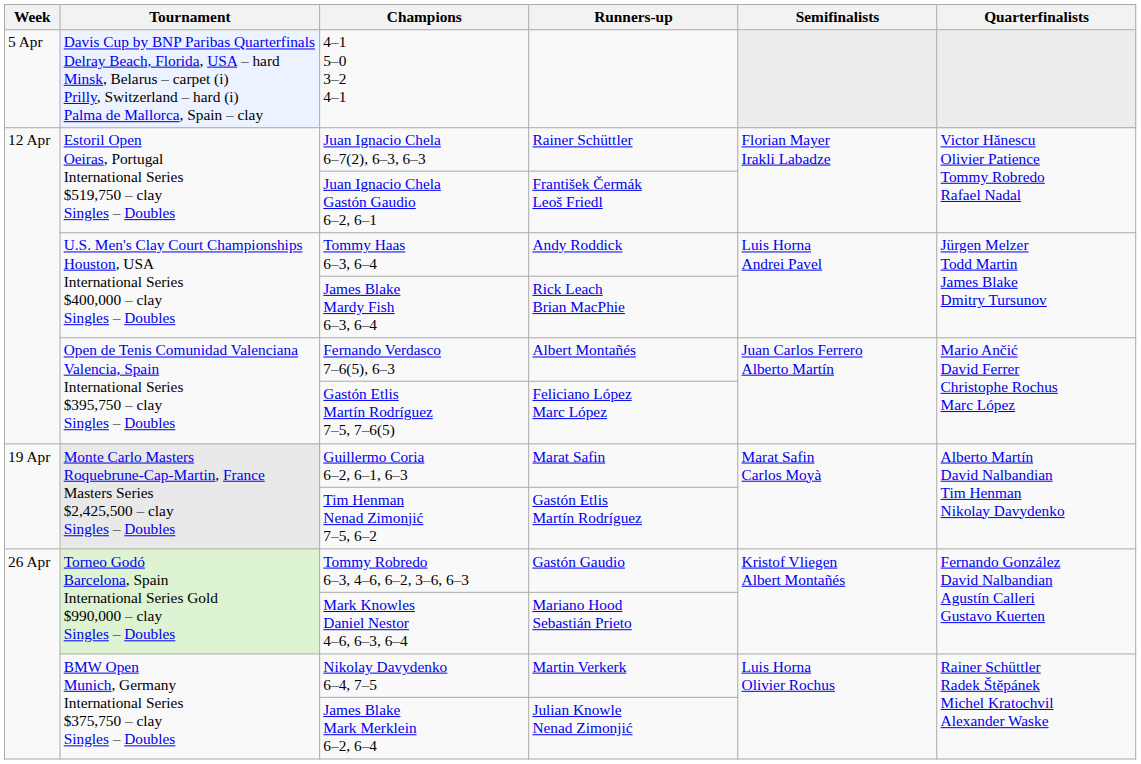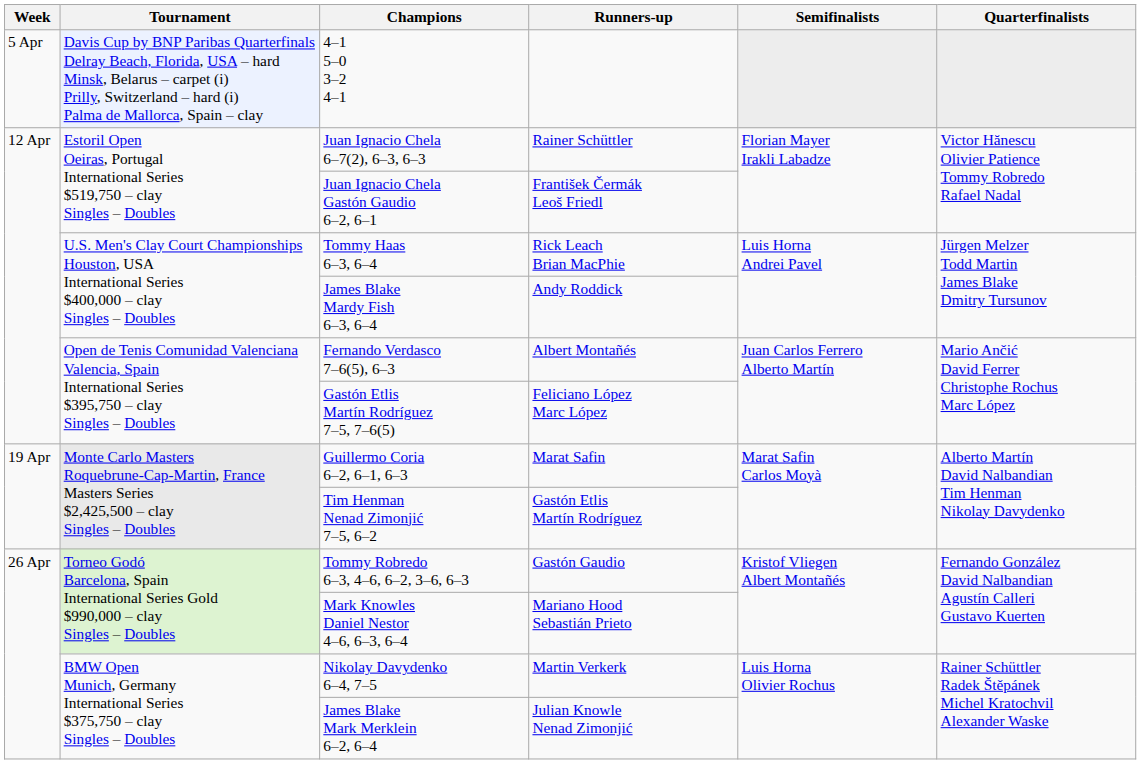 <table class=wikitable style=font-size:95%>
 <tr>
 <th style="width:48px;">Week</th>
 <th style="width:250px;">Tournament</th>
 <th style="width:200px;">Champions</th>
 <th style="width:200px;">Runners-up</th>
 <th style="width:190px;">Semifinalists</th>
 <th style="width:190px;">Quarterfinalists</th>
 </tr>
 <tr valign=top>
 <td>5 Apr</td>
 <td style="background:#ECF2FF;"><a href='#'>Davis Cup by BNP Paribas Quarterfinals</a><br><a href='#'>Delray Beach, Florida</a>, <a href='#'>USA</a> – hard<br><a href='#'>Minsk</a>, Belarus – carpet (i) <br><a href='#'>Prilly</a>, Switzerland – hard (i) <br><a href='#'>Palma de Mallorca</a>, Spain – clay</td>
 <td> 4–1<br> 5–0<br> 3–2<br> 4–1</td>
 <td><br><br><br></td>
 <td bgcolor=#ededed></td>
 <td bgcolor=#ededed></td>
 </tr>
 <tr valign=top>
 <td rowspan=6>12 Apr</td>
 <td rowspan=2><a href='#'>Estoril Open</a><br> <a href='#'>Oeiras</a>, Portugal<br>International Series<br>$519,750 – clay <br> <a href='#'>Singles</a> – <a href='#'>Doubles</a></td>
 <td> <a href='#'>Juan Ignacio Chela</a> <br>6–7(2), 6–3, 6–3</td>
 <td> <a href='#'>Rainer Schüttler</a></td>
 <td rowspan=2> <a href='#'>Florian Mayer</a> <br> <a href='#'>Irakli Labadze</a></td>
 <td rowspan=2> <a href='#'>Victor Hănescu</a> <br>  <a href='#'>Olivier Patience</a> <br> <a href='#'>Tommy Robredo</a>  <br>  <a href='#'>Rafael Nadal</a></td>
 </tr>
 <tr valign=top>
 <td> <a href='#'>Juan Ignacio Chela</a><br> <a href='#'>Gastón Gaudio</a><br> 6–2, 6–1</td>
 <td> <a href='#'>František Čermák</a><br> <a href='#'>Leoš Friedl</a></td>
 </tr>
 <tr valign=top>
 <td rowspan=2><a href='#'>U.S. Men's Clay Court Championships</a><br> <a href='#'>Houston</a>, USA<br>International Series<br>$400,000 – clay <br> <a href='#'>Singles</a> – <a href='#'>Doubles</a></td>
 <td> <a href='#'>Tommy Haas</a> <br>6–3, 6–4</td>
-<td> <a href='#'>Andy Roddick</a></td>
+<td> <a href='#'>Rick Leach</a><br> <a href='#'>Brian MacPhie</a></td>
 <td rowspan=2> <a href='#'>Luis Horna</a> <br> <a href='#'>Andrei Pavel</a></td>
 <td rowspan=2> <a href='#'>Jürgen Melzer</a> <br>  <a href='#'>Todd Martin</a> <br> <a href='#'>James Blake</a>  <br>  <a href='#'>Dmitry Tursunov</a></td>
 </tr>
 <tr valign=top>
 <td> <a href='#'>James Blake</a><br> <a href='#'>Mardy Fish</a><br> 6–3, 6–4</td>
-<td> <a href='#'>Rick Leach</a><br> <a href='#'>Brian MacPhie</a></td>
+<td> <a href='#'>Andy Roddick</a></td>
 </tr>
 <tr valign=top>
 <td rowspan=2><a href='#'>Open de Tenis Comunidad Valenciana</a><br>  <a href='#'>Valencia, Spain</a><br>International Series<br>$395,750 – clay <br> <a href='#'>Singles</a> – <a href='#'>Doubles</a></td>
 <td> <a href='#'>Fernando Verdasco</a> <br>7–6(5), 6–3</td>
 <td> <a href='#'>Albert Montañés</a></td>
 <td rowspan=2> <a href='#'>Juan Carlos Ferrero</a> <br> <a href='#'>Alberto Martín</a></td>
 <td rowspan=2> <a href='#'>Mario Ančić</a> <br>  <a href='#'>David Ferrer</a> <br> <a href='#'>Christophe Rochus</a>  <br>  <a href='#'>Marc López</a></td>
 </tr>
 <tr valign=top>
 <td> <a href='#'>Gastón Etlis</a><br> <a href='#'>Martín Rodríguez</a><br> 7–5, 7–6(5)</td>
 <td> <a href='#'>Feliciano López</a><br> <a href='#'>Marc López</a></td>
 </tr>
 <tr valign=top>
 <td rowspan=2>19 Apr</td>
 <td bgcolor=#E9E9E9 rowspan=2><a href='#'>Monte Carlo Masters</a><br>  <a href='#'>Roquebrune-Cap-Martin</a>, <a href='#'>France</a><br>Masters Series<br>$2,425,500 – clay <br> <a href='#'>Singles</a> – <a href='#'>Doubles</a></td>
 <td> <a href='#'>Guillermo Coria</a> <br>6–2, 6–1, 6–3</td>
 <td> <a href='#'>Marat Safin</a></td>
 <td rowspan=2> <a href='#'>Marat Safin</a> <br> <a href='#'>Carlos Moyà</a></td>
 <td rowspan=2> <a href='#'>Alberto Martín</a> <br>  <a href='#'>David Nalbandian</a> <br> <a href='#'>Tim Henman</a>  <br>  <a href='#'>Nikolay Davydenko</a></td>
 </tr>
 <tr valign=top>
 <td> <a href='#'>Tim Henman</a><br> <a href='#'>Nenad Zimonjić</a><br> 7–5, 6–2</td>
 <td> <a href='#'>Gastón Etlis</a><br> <a href='#'>Martín Rodríguez</a></td>
 </tr>
 <tr valign=top>
 <td rowspan=4>26 Apr</td>
 <td bgcolor=#DDF3D1 rowspan=2><a href='#'>Torneo Godó</a><br>  <a href='#'>Barcelona</a>, Spain<br>International Series Gold<br>$990,000 – clay <br> <a href='#'>Singles</a> – <a href='#'>Doubles</a></td>
 <td> <a href='#'>Tommy Robredo</a> <br>6–3, 4–6, 6–2, 3–6, 6–3</td>
 <td> <a href='#'>Gastón Gaudio</a></td>
 <td rowspan=2> <a href='#'>Kristof Vliegen</a> <br> <a href='#'>Albert Montañés</a></td>
 <td rowspan=2> <a href='#'>Fernando González</a> <br>  <a href='#'>David Nalbandian</a> <br> <a href='#'>Agustín Calleri</a>  <br>  <a href='#'>Gustavo Kuerten</a></td>
 </tr>
 <tr valign=top>
 <td> <a href='#'>Mark Knowles</a><br> <a href='#'>Daniel Nestor</a><br> 4–6, 6–3, 6–4</td>
 <td> <a href='#'>Mariano Hood</a><br> <a href='#'>Sebastián Prieto</a></td>
 </tr>
 <tr valign=top>
 <td rowspan=2><a href='#'>BMW Open</a><br>  <a href='#'>Munich</a>, Germany<br>International Series<br>$375,750 – clay <br> <a href='#'>Singles</a> – <a href='#'>Doubles</a></td>
 <td> <a href='#'>Nikolay Davydenko</a> <br>6–4, 7–5</td>
 <td> <a href='#'>Martin Verkerk</a></td>
 <td rowspan=2> <a href='#'>Luis Horna</a> <br> <a href='#'>Olivier Rochus</a></td>
 <td rowspan=2> <a href='#'>Rainer Schüttler</a> <br>  <a href='#'>Radek Štěpánek</a> <br> <a href='#'>Michel Kratochvil</a>  <br>  <a href='#'>Alexander Waske</a></td>
 </tr>
 <tr valign=top>
 <td> <a href='#'>James Blake</a><br> <a href='#'>Mark Merklein</a><br> 6–2, 6–4</td>
 <td> <a href='#'>Julian Knowle</a><br> <a href='#'>Nenad Zimonjić</a></td>
 </tr>
 </table>
